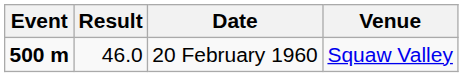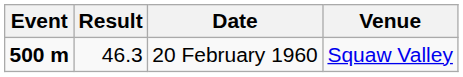 <table class="wikitable" style="text-align:right">
 <tr>
 <th>Event</th>
 <th>Result</th>
 <th>Date</th>
 <th>Venue</th>
 </tr>
 <tr>
 <td><strong>500 m</strong></td>
-<td>46.0</td>
+<td>46.3</td>
 <td>20 February 1960</td>
 <td><a href='#'>Squaw Valley</a></td>
 </tr>
 </table>
